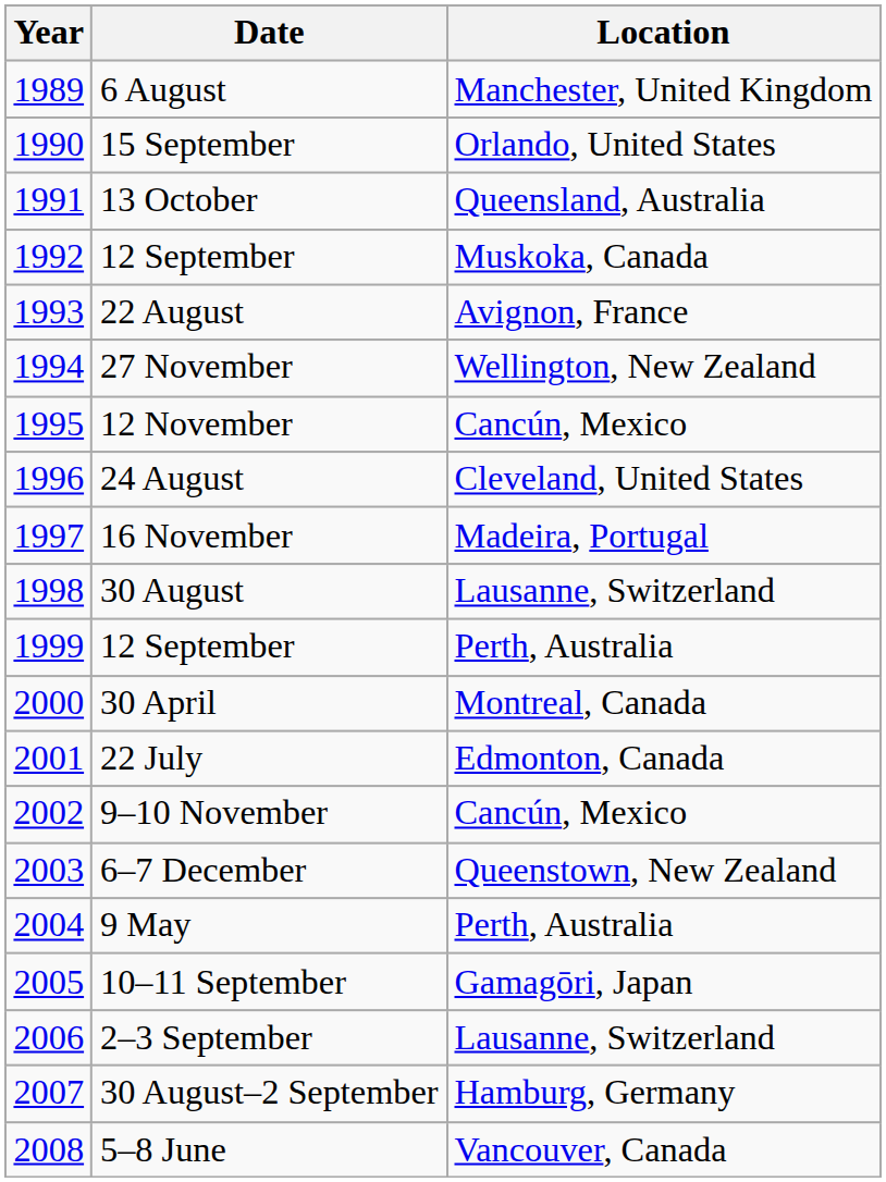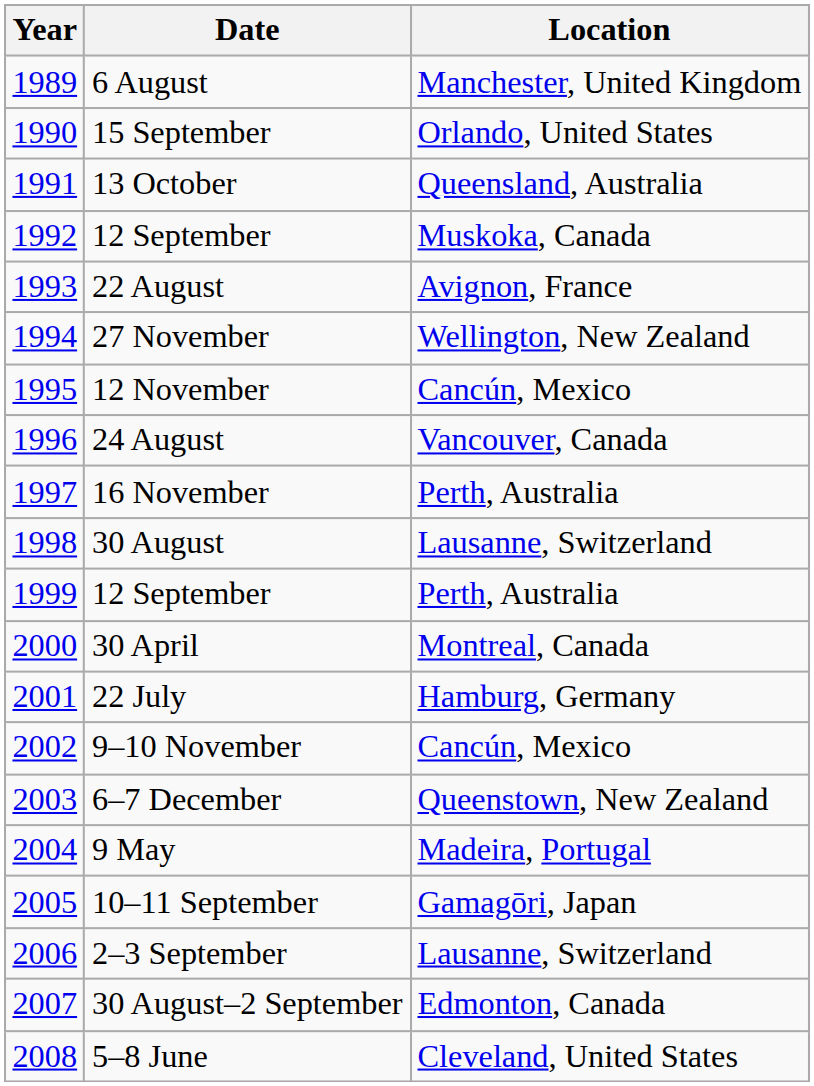 <table class="wikitable">
 <tr>
 <th>Year</th>
 <th>Date</th>
 <th>Location</th>
 </tr>
 <tr>
 <td><a href='#'>1989</a></td>
 <td>6 August</td>
 <td><a href='#'>Manchester</a>, United Kingdom</td>
 </tr>
 <tr>
 <td><a href='#'>1990</a></td>
 <td>15 September</td>
 <td><a href='#'>Orlando</a>, United States</td>
 </tr>
 <tr>
 <td><a href='#'>1991</a></td>
 <td>13 October</td>
 <td><a href='#'>Queensland</a>, Australia</td>
 </tr>
 <tr>
 <td><a href='#'>1992</a></td>
 <td>12 September</td>
 <td><a href='#'>Muskoka</a>, Canada</td>
 </tr>
 <tr>
 <td><a href='#'>1993</a></td>
 <td>22 August</td>
 <td><a href='#'>Avignon</a>, France</td>
 </tr>
 <tr>
 <td><a href='#'>1994</a></td>
 <td>27 November</td>
 <td><a href='#'>Wellington</a>, New Zealand</td>
 </tr>
 <tr>
 <td><a href='#'>1995</a></td>
 <td>12 November</td>
 <td><a href='#'>Cancún</a>, Mexico</td>
 </tr>
 <tr>
 <td><a href='#'>1996</a></td>
 <td>24 August</td>
-<td><a href='#'>Cleveland</a>, United States</td>
+<td><a href='#'>Vancouver</a>, Canada</td>
 </tr>
 <tr>
 <td><a href='#'>1997</a></td>
 <td>16 November</td>
-<td><a href='#'>Madeira</a>, <a href='#'>Portugal</a></td>
+<td><a href='#'>Perth</a>, Australia</td>
 </tr>
 <tr>
 <td><a href='#'>1998</a></td>
 <td>30 August</td>
 <td><a href='#'>Lausanne</a>, Switzerland</td>
 </tr>
 <tr>
 <td><a href='#'>1999</a></td>
 <td>12 September</td>
 <td><a href='#'>Perth</a>, Australia</td>
 </tr>
 <tr>
 <td><a href='#'>2000</a></td>
 <td>30 April</td>
 <td><a href='#'>Montreal</a>, Canada</td>
 </tr>
 <tr>
 <td><a href='#'>2001</a></td>
 <td>22 July</td>
-<td><a href='#'>Edmonton</a>, Canada</td>
+<td><a href='#'>Hamburg</a>, Germany</td>
 </tr>
 <tr>
 <td><a href='#'>2002</a></td>
 <td>9–10 November</td>
 <td><a href='#'>Cancún</a>, Mexico</td>
 </tr>
 <tr>
 <td><a href='#'>2003</a></td>
 <td>6–7 December</td>
 <td><a href='#'>Queenstown</a>, New Zealand</td>
 </tr>
 <tr>
 <td><a href='#'>2004</a></td>
 <td>9 May</td>
-<td><a href='#'>Perth</a>, Australia</td>
+<td><a href='#'>Madeira</a>, <a href='#'>Portugal</a></td>
 </tr>
 <tr>
 <td><a href='#'>2005</a></td>
 <td>10–11 September</td>
 <td><a href='#'>Gamagōri</a>, Japan</td>
 </tr>
 <tr>
 <td><a href='#'>2006</a></td>
 <td>2–3 September</td>
 <td><a href='#'>Lausanne</a>, Switzerland</td>
 </tr>
 <tr>
 <td><a href='#'>2007</a></td>
 <td>30 August–2 September</td>
-<td><a href='#'>Hamburg</a>, Germany</td>
+<td><a href='#'>Edmonton</a>, Canada</td>
 </tr>
 <tr>
 <td><a href='#'>2008</a></td>
 <td>5–8 June</td>
-<td><a href='#'>Vancouver</a>, Canada</td>
+<td><a href='#'>Cleveland</a>, United States</td>
 </tr>
 <tr>
 </tr>
 </table>
